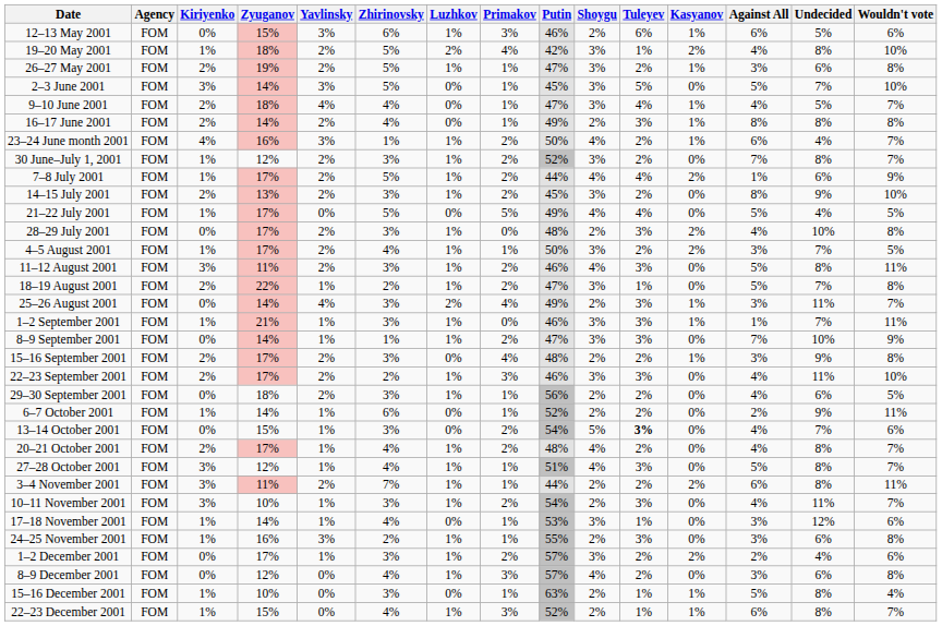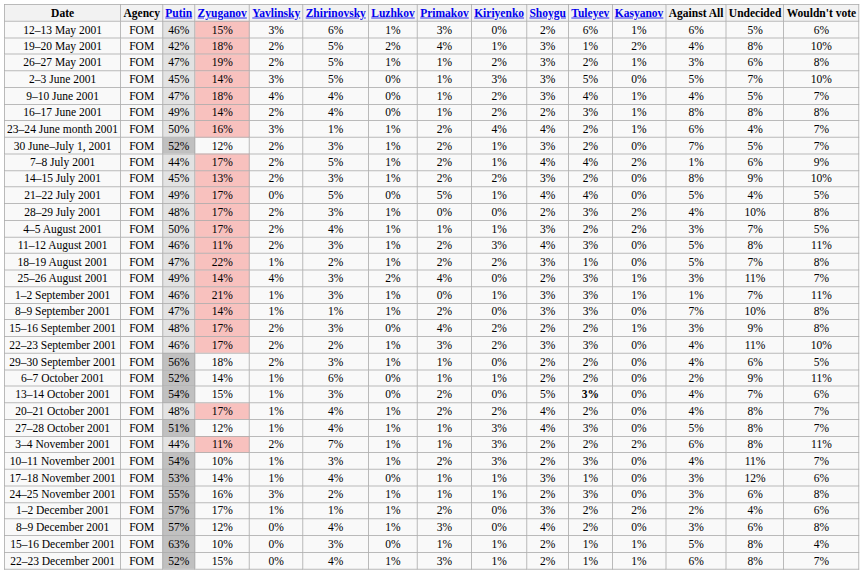 <table class=wikitable style="text-align:center; font-size:90%; line-height:14px">
 <tr>
 <th>Date</th>
 <th>Agency</th>
-<th><a href='#'>Kiriyenko</a></th>
+<th><a href='#'>Putin</a></th>
 <th><a href='#'>Zyuganov</a></th>
 <th><a href='#'>Yavlinsky</a></th>
 <th><a href='#'>Zhirinovsky</a></th>
 <th><a href='#'>Luzhkov</a></th>
 <th><a href='#'>Primakov</a></th>
-<th><a href='#'>Putin</a></th>
+<th><a href='#'>Kiriyenko</a></th>
 <th><a href='#'>Shoygu</a></th>
 <th><a href='#'>Tuleyev</a></th>
 <th><a href='#'>Kasyanov</a></th>
 <th>Against All</th>
 <th>Undecided</th>
 <th>Wouldn't vote</th>
 </tr>
 <tr>
 <td>12–13 May 2001</td>
 <td>FOM</td>
-<td>0%</td>
+<td style="background:#E2E2E2">46%</td>
 <td style="background:#F8C1BE">15%</td>
 <td>3%</td>
 <td>6%</td>
 <td 1%>1%</td>
 <td>3%</td>
-<td style="background:#E2E2E2">46%</td>
+<td>0%</td>
 <td>2%</td>
 <td>6%</td>
 <td>1%</td>
 <td>6%</td>
 <td>5%</td>
 <td>6%</td>
 </tr>
 <tr>
 <td>19–20 May 2001</td>
 <td>FOM</td>
-<td>1%</td>
+<td style="background:#E2E2E2">42%</td>
 <td style="background:#F8C1BE">18%</td>
 <td>2%</td>
 <td>5%</td>
 <td>2%</td>
 <td>4%</td>
-<td style="background:#E2E2E2">42%</td>
+<td>1%</td>
 <td>3%</td>
 <td>1%</td>
 <td>2%</td>
 <td>4%</td>
 <td>8%</td>
 <td>10%</td>
 </tr>
 <tr>
 <td>26–27 May 2001</td>
 <td>FOM</td>
-<td>2%</td>
+<td style="background:#E2E2E2">47%</td>
 <td style="background:#F8C1BE">19%</td>
 <td>2%</td>
 <td>5%</td>
 <td>1%</td>
 <td>1%</td>
-<td style="background:#E2E2E2">47%</td>
+<td>2%</td>
 <td>3%</td>
 <td>2%</td>
 <td>1%</td>
 <td>3%</td>
 <td>6%</td>
 <td>8%</td>
 </tr>
 <tr>
 <td>2–3 June 2001</td>
 <td>FOM</td>
-<td>3%</td>
+<td style="background:#E2E2E2">45%</td>
 <td style="background:#F8C1BE">14%</td>
 <td>3%</td>
 <td>5%</td>
 <td>0%</td>
 <td>1%</td>
-<td style="background:#E2E2E2">45%</td>
+<td>3%</td>
 <td>3%</td>
 <td>5%</td>
 <td>0%</td>
 <td>5%</td>
 <td>7%</td>
 <td>10%</td>
 </tr>
 <tr>
 <td>9–10 June 2001</td>
 <td>FOM</td>
-<td>2%</td>
+<td style="background:#E2E2E2">47%</td>
 <td style="background:#F8C1BE">18%</td>
 <td>4%</td>
 <td>4%</td>
 <td>0%</td>
 <td>1%</td>
-<td style="background:#E2E2E2">47%</td>
+<td>2%</td>
 <td>3%</td>
 <td>4%</td>
 <td>1%</td>
 <td>4%</td>
 <td>5%</td>
 <td>7%</td>
 </tr>
 <tr>
 <td>16–17 June 2001</td>
 <td>FOM</td>
-<td>2%</td>
+<td style="background:#E2E2E2">49%</td>
 <td style="background:#F8C1BE">14%</td>
 <td>2%</td>
 <td>4%</td>
 <td>0%</td>
 <td>1%</td>
-<td style="background:#E2E2E2">49%</td>
+<td>2%</td>
 <td>2%</td>
 <td>3%</td>
 <td>1%</td>
 <td>8%</td>
 <td>8%</td>
 <td>8%</td>
 </tr>
 <tr>
 <td>23–24 June month 2001</td>
 <td>FOM</td>
-<td>4%</td>
+<td style="background:#E2E2E2">50%</td>
 <td style="background:#F8C1BE">16%</td>
 <td>3%</td>
 <td>1%</td>
 <td>1%</td>
 <td>2%</td>
-<td style="background:#E2E2E2">50%</td>
+<td>4%</td>
 <td>4%</td>
 <td>2%</td>
 <td>1%</td>
 <td>6%</td>
 <td>4%</td>
 <td>7%</td>
 </tr>
 <tr>
 <td>30 June–July 1, 2001</td>
 <td>FOM</td>
-<td>1%</td>
+<td style="background:#C0C0C0">52%</td>
 <td>12%</td>
 <td>2%</td>
 <td>3%</td>
 <td>1%</td>
 <td>2%</td>
-<td style="background:#C0C0C0">52%</td>
+<td>1%</td>
 <td>3%</td>
 <td>2%</td>
 <td>0%</td>
 <td>7%</td>
-<td>8%</td>
+<td>5%</td>
 <td>7%</td>
 </tr>
 <tr>
 <td>7–8 July 2001</td>
 <td>FOM</td>
-<td>1%</td>
+<td style="background:#E2E2E2">44%</td>
 <td style="background:#F8C1BE">17%</td>
 <td>2%</td>
 <td>5%</td>
 <td>1%</td>
 <td>2%</td>
-<td style="background:#E2E2E2">44%</td>
+<td>1%</td>
 <td>4%</td>
 <td>4%</td>
 <td>2%</td>
 <td>1%</td>
 <td>6%</td>
 <td>9%</td>
 </tr>
 <tr>
 <td>14–15 July 2001</td>
 <td>FOM</td>
-<td>2%</td>
+<td style="background:#E2E2E2">45%</td>
 <td style="background:#F8C1BE">13%</td>
 <td>2%</td>
 <td>3%</td>
 <td>1%</td>
 <td>2%</td>
-<td style="background:#E2E2E2">45%</td>
+<td>2%</td>
 <td>3%</td>
 <td>2%</td>
 <td>0%</td>
 <td>8%</td>
 <td>9%</td>
 <td>10%</td>
 </tr>
 <tr>
 <td>21–22 July 2001</td>
 <td>FOM</td>
-<td>1%</td>
+<td style="background:#E2E2E2">49%</td>
 <td style="background:#F8C1BE">17%</td>
 <td>0%</td>
 <td>5%</td>
 <td>0%</td>
 <td>5%</td>
-<td style="background:#E2E2E2">49%</td>
+<td>1%</td>
 <td>4%</td>
 <td>4%</td>
 <td>0%</td>
 <td>5%</td>
 <td>4%</td>
 <td>5%</td>
 </tr>
 <tr>
 <td>28–29 July 2001</td>
 <td>FOM</td>
-<td>0%</td>
+<td style="background:#E2E2E2">48%</td>
 <td style="background:#F8C1BE">17%</td>
 <td>2%</td>
 <td>3%</td>
 <td>1%</td>
 <td>0%</td>
-<td style="background:#E2E2E2">48%</td>
+<td>0%</td>
 <td>2%</td>
 <td>3%</td>
 <td>2%</td>
 <td>4%</td>
 <td>10%</td>
 <td>8%</td>
 </tr>
 <tr>
 <td>4–5 August 2001</td>
 <td>FOM</td>
-<td>1%</td>
+<td style="background:#E2E2E2">50%</td>
 <td style="background:#F8C1BE">17%</td>
 <td>2%</td>
 <td>4%</td>
 <td>1%</td>
 <td>1%</td>
-<td style="background:#E2E2E2">50%</td>
+<td>1%</td>
 <td>3%</td>
 <td>2%</td>
 <td>2%</td>
 <td>3%</td>
 <td>7%</td>
 <td>5%</td>
 </tr>
 <tr>
 <td>11–12 August 2001</td>
 <td>FOM</td>
-<td>3%</td>
+<td style="background:#E2E2E2">46%</td>
 <td style="background:#F8C1BE">11%</td>
 <td>2%</td>
 <td>3%</td>
 <td>1%</td>
 <td>2%</td>
-<td style="background:#E2E2E2">46%</td>
+<td>3%</td>
 <td>4%</td>
 <td>3%</td>
 <td>0%</td>
 <td>5%</td>
 <td>8%</td>
 <td>11%</td>
 </tr>
 <tr>
 <td>18–19 August 2001</td>
 <td>FOM</td>
-<td>2%</td>
+<td style="background:#E2E2E2">47%</td>
 <td style="background:#F8C1BE">22%</td>
 <td>1%</td>
 <td>2%</td>
 <td>1%</td>
 <td>2%</td>
-<td style="background:#E2E2E2">47%</td>
+<td>2%</td>
 <td>3%</td>
 <td>1%</td>
 <td>0%</td>
 <td>5%</td>
 <td>7%</td>
 <td>8%</td>
 </tr>
 <tr>
 <td>25–26 August 2001</td>
 <td>FOM</td>
-<td>0%</td>
+<td style="background:#E2E2E2">49%</td>
 <td style="background:#F8C1BE">14%</td>
 <td>4%</td>
 <td>3%</td>
 <td>2%</td>
 <td>4%</td>
-<td style="background:#E2E2E2">49%</td>
+<td>0%</td>
 <td>2%</td>
 <td>3%</td>
 <td>1%</td>
 <td>3%</td>
 <td>11%</td>
 <td>7%</td>
 </tr>
 <tr>
 <td>1–2 September 2001</td>
 <td>FOM</td>
-<td>1%</td>
+<td style="background:#E2E2E2">46%</td>
 <td style="background:#F8C1BE">21%</td>
 <td>1%</td>
 <td>3%</td>
 <td>1%</td>
 <td>0%</td>
-<td style="background:#E2E2E2">46%</td>
+<td>1%</td>
 <td>3%</td>
 <td>3%</td>
 <td>1%</td>
 <td>1%</td>
 <td>7%</td>
 <td>11%</td>
 </tr>
 <tr>
 <td>8–9 September 2001</td>
 <td>FOM</td>
-<td>0%</td>
+<td style="background:#E2E2E2">47%</td>
 <td style="background:#F8C1BE">14%</td>
 <td>1%</td>
 <td>1%</td>
 <td>1%</td>
 <td>2%</td>
-<td style="background:#E2E2E2">47%</td>
+<td>0%</td>
 <td>3%</td>
 <td>3%</td>
 <td>0%</td>
 <td>7%</td>
 <td>10%</td>
-<td>9%</td>
+<td>8%</td>
 </tr>
 <tr>
 <td>15–16 September 2001</td>
 <td>FOM</td>
-<td>2%</td>
+<td style="background:#E2E2E2">48%</td>
 <td style="background:#F8C1BE">17%</td>
 <td>2%</td>
 <td>3%</td>
 <td>0%</td>
 <td>4%</td>
-<td style="background:#E2E2E2">48%</td>
+<td>2%</td>
 <td>2%</td>
 <td>2%</td>
 <td>1%</td>
 <td>3%</td>
 <td>9%</td>
 <td>8%</td>
 </tr>
 <tr>
 <td>22–23 September 2001</td>
 <td>FOM</td>
-<td>2%</td>
+<td style="background:#E2E2E2">46%</td>
 <td style="background:#F8C1BE">17%</td>
 <td>2%</td>
 <td>2%</td>
 <td>1%</td>
 <td>3%</td>
-<td style="background:#E2E2E2">46%</td>
+<td>2%</td>
 <td>3%</td>
 <td>3%</td>
 <td>0%</td>
 <td>4%</td>
 <td>11%</td>
 <td>10%</td>
 </tr>
 <tr>
 <td>29–30 September 2001</td>
 <td>FOM</td>
-<td>0%</td>
+<td style="background:#C0C0C0">56%</td>
 <td>18%</td>
 <td>2%</td>
 <td>3%</td>
 <td>1%</td>
 <td>1%</td>
-<td style="background:#C0C0C0">56%</td>
+<td>0%</td>
 <td>2%</td>
 <td>2%</td>
 <td>0%</td>
 <td>4%</td>
 <td>6%</td>
 <td>5%</td>
 </tr>
 <tr>
 <td>6–7 October 2001</td>
 <td>FOM</td>
-<td>1%</td>
+<td style="background:#C0C0C0">52%</td>
 <td>14%</td>
 <td>1%</td>
 <td>6%</td>
 <td>0%</td>
 <td>1%</td>
-<td style="background:#C0C0C0">52%</td>
+<td>1%</td>
 <td>2%</td>
 <td>2%</td>
 <td>0%</td>
 <td>2%</td>
 <td>9%</td>
 <td>11%</td>
 </tr>
 <tr>
 <td>13–14 October 2001</td>
 <td>FOM</td>
-<td>0%</td>
+<td style="background:#C0C0C0">54%</td>
 <td>15%</td>
 <td>1%</td>
 <td>3%</td>
 <td>0%</td>
 <td>2%</td>
-<td style="background:#C0C0C0">54%</td>
+<td>0%</td>
 <td>5%</td>
 <td><strong>3%</strong></td>
 <td>0%</td>
 <td>4%</td>
 <td>7%</td>
 <td>6%</td>
 </tr>
 <tr>
 <td>20–21 October 2001</td>
 <td>FOM</td>
-<td>2%</td>
+<td style="background:#E2E2E2">48%</td>
 <td style="background:#F8C1BE">17%</td>
 <td>1%</td>
 <td>4%</td>
 <td>1%</td>
 <td>2%</td>
-<td style="background:#E2E2E2">48%</td>
+<td>2%</td>
 <td>4%</td>
 <td>2%</td>
 <td>0%</td>
 <td>4%</td>
 <td>8%</td>
 <td>7%</td>
 </tr>
 <tr>
 <td>27–28 October 2001</td>
 <td>FOM</td>
-<td>3%</td>
+<td style="background:#C0C0C0">51%</td>
 <td>12%</td>
 <td>1%</td>
 <td>4%</td>
 <td>1%</td>
 <td>1%</td>
-<td style="background:#C0C0C0">51%</td>
+<td>3%</td>
 <td>4%</td>
 <td>3%</td>
 <td>0%</td>
 <td>5%</td>
 <td>8%</td>
 <td>7%</td>
 </tr>
 <tr>
 <td>3–4 November 2001</td>
 <td>FOM</td>
-<td>3%</td>
+<td style="background:#E2E2E2">44%</td>
 <td style="background:#F8C1BE">11%</td>
 <td>2%</td>
 <td>7%</td>
 <td>1%</td>
 <td>1%</td>
-<td style="background:#E2E2E2">44%</td>
+<td>3%</td>
 <td>2%</td>
 <td>2%</td>
 <td>2%</td>
 <td>6%</td>
 <td>8%</td>
 <td>11%</td>
 </tr>
 <tr>
 <td>10–11 November 2001</td>
 <td>FOM</td>
-<td>3%</td>
+<td style="background:#C0C0C0">54%</td>
 <td>10%</td>
 <td>1%</td>
 <td>3%</td>
 <td>1%</td>
 <td>2%</td>
-<td style="background:#C0C0C0">54%</td>
+<td>3%</td>
 <td>2%</td>
 <td>3%</td>
 <td>0%</td>
 <td>4%</td>
 <td>11%</td>
 <td>7%</td>
 </tr>
 <tr>
 <td>17–18 November 2001</td>
 <td>FOM</td>
-<td>1%</td>
+<td style="background:#C0C0C0">53%</td>
 <td>14%</td>
 <td>1%</td>
 <td>4%</td>
 <td>0%</td>
 <td>1%</td>
-<td style="background:#C0C0C0">53%</td>
+<td>1%</td>
 <td>3%</td>
 <td>1%</td>
 <td>0%</td>
 <td>3%</td>
 <td>12%</td>
 <td>6%</td>
 </tr>
 <tr>
 <td>24–25 November 2001</td>
 <td>FOM</td>
-<td>1%</td>
+<td style="background:#C0C0C0">55%</td>
 <td>16%</td>
 <td>3%</td>
 <td>2%</td>
 <td>1%</td>
 <td>1%</td>
-<td style="background:#C0C0C0">55%</td>
+<td>1%</td>
 <td>2%</td>
 <td>3%</td>
 <td>0%</td>
 <td>3%</td>
 <td>6%</td>
 <td>8%</td>
 </tr>
 <tr>
 <td>1–2 December 2001</td>
 <td>FOM</td>
-<td>0%</td>
+<td style="background:#C0C0C0">57%</td>
 <td>17%</td>
 <td>1%</td>
-<td>3%</td>
+<td>1%</td>
 <td>1%</td>
 <td>2%</td>
-<td style="background:#C0C0C0">57%</td>
+<td>0%</td>
 <td>3%</td>
 <td>2%</td>
 <td>2%</td>
 <td>2%</td>
 <td>4%</td>
 <td>6%</td>
 </tr>
 <tr>
 <td>8–9 December 2001</td>
 <td>FOM</td>
-<td>0%</td>
+<td style="background:#C0C0C0">57%</td>
 <td>12%</td>
 <td>0%</td>
 <td>4%</td>
 <td>1%</td>
 <td>3%</td>
-<td style="background:#C0C0C0">57%</td>
+<td>0%</td>
 <td>4%</td>
 <td>2%</td>
 <td>0%</td>
 <td>3%</td>
 <td>6%</td>
 <td>8%</td>
 </tr>
 <tr>
 <td>15–16 December 2001</td>
 <td>FOM</td>
-<td>1%</td>
+<td style="background:#C0C0C0">63%</td>
 <td>10%</td>
 <td>0%</td>
 <td>3%</td>
 <td>0%</td>
 <td>1%</td>
-<td style="background:#C0C0C0">63%</td>
+<td>1%</td>
 <td>2%</td>
 <td>1%</td>
 <td>1%</td>
 <td>5%</td>
 <td>8%</td>
 <td>4%</td>
 </tr>
 <tr>
 <td>22–23 December 2001</td>
 <td>FOM</td>
-<td>1%</td>
+<td style="background:#C0C0C0">52%</td>
 <td>15%</td>
 <td>0%</td>
 <td>4%</td>
 <td>1%</td>
 <td>3%</td>
-<td style="background:#C0C0C0">52%</td>
+<td>1%</td>
 <td>2%</td>
 <td>1%</td>
 <td>1%</td>
 <td>6%</td>
 <td>8%</td>
 <td>7%</td>
 </tr>
 </table>
